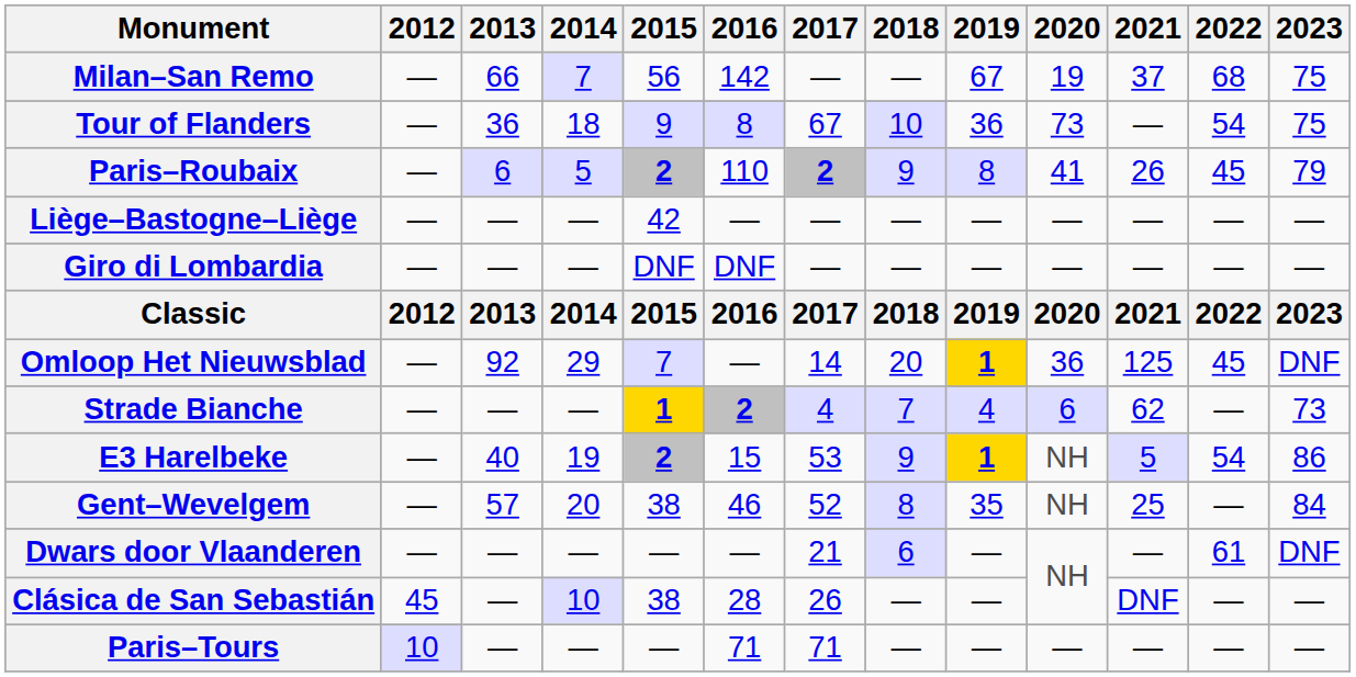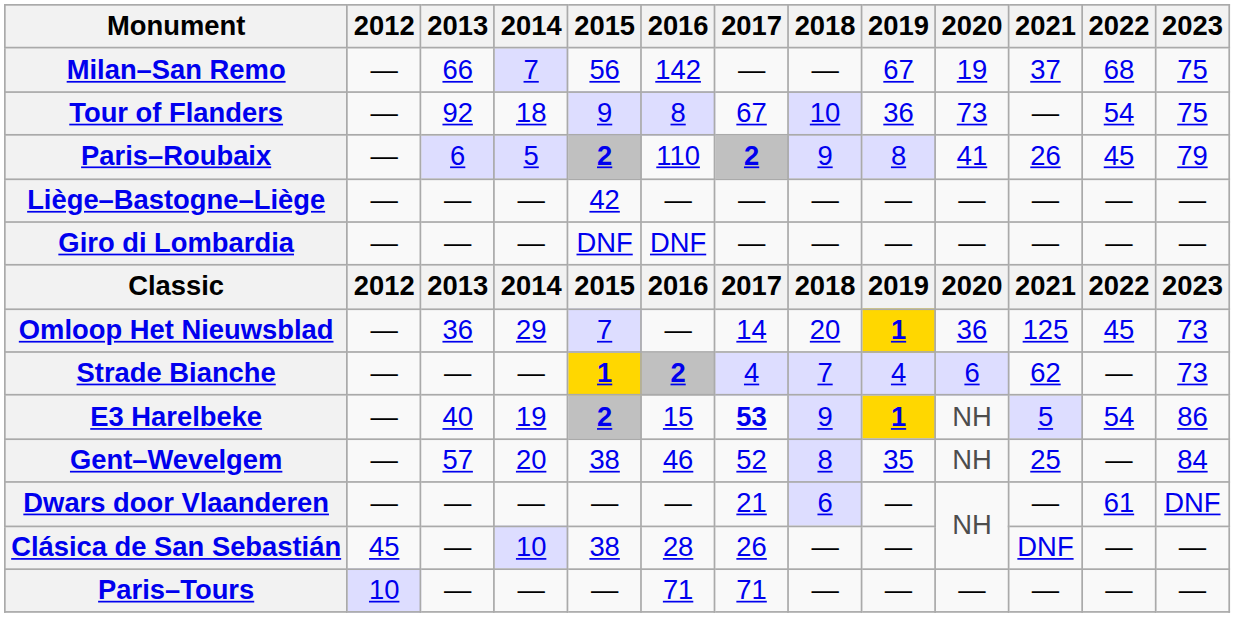 <table class="wikitable plainrowheaders">
 <tr>
 <th>Monument</th>
 <th scope="col">2012</th>
 <th scope="col">2013</th>
 <th scope="col">2014</th>
 <th scope="col">2015</th>
 <th scope="col">2016</th>
 <th scope="col">2017</th>
 <th scope="col">2018</th>
 <th scope="col">2019</th>
 <th scope="col">2020</th>
 <th scope="col">2021</th>
 <th scope="col">2022</th>
 <th scope="col">2023</th>
 </tr>
 <tr style="text-align:center;">
 <th scope="row"><a href='#'>Milan–San Remo</a></th>
 <td>—</td>
 <td><a href='#'>66</a></td>
 <td style="background:#ddf;"><a href='#'>7</a></td>
 <td><a href='#'>56</a></td>
 <td><a href='#'>142</a></td>
 <td>—</td>
 <td>—</td>
 <td><a href='#'>67</a></td>
 <td><a href='#'>19</a></td>
 <td><a href='#'>37</a></td>
 <td><a href='#'>68</a></td>
 <td><a href='#'>75</a></td>
 </tr>
 <tr style="text-align:center;">
 <th scope="row"><a href='#'>Tour of Flanders</a></th>
 <td>—</td>
-<td><a href='#'>36</a></td>
+<td><a href='#'>92</a></td>
 <td><a href='#'>18</a></td>
 <td style="background:#ddf;"><a href='#'>9</a></td>
 <td style="background:#ddf;"><a href='#'>8</a></td>
 <td><a href='#'>67</a></td>
 <td style="background:#ddf;"><a href='#'>10</a></td>
 <td><a href='#'>36</a></td>
 <td><a href='#'>73</a></td>
 <td>—</td>
 <td><a href='#'>54</a></td>
 <td><a href='#'>75</a></td>
 </tr>
 <tr style="text-align:center;">
 <th scope="row"><a href='#'>Paris–Roubaix</a></th>
 <td>—</td>
 <td style="background:#ddf;"><a href='#'>6</a></td>
 <td style="background:#ddf;"><a href='#'>5</a></td>
 <td style="background:silver;"><a href='#'><strong>2</strong></a></td>
 <td><a href='#'>110</a></td>
 <td style="background:silver;"><a href='#'><strong>2</strong></a></td>
 <td style="background:#ddf;"><a href='#'>9</a></td>
 <td style="background:#ddf;"><a href='#'>8</a></td>
 <td><a href='#'>41</a></td>
 <td><a href='#'>26</a></td>
 <td><a href='#'>45</a></td>
 <td><a href='#'>79</a></td>
 </tr>
 <tr style="text-align:center;">
 <th scope="row"><a href='#'>Liège–Bastogne–Liège</a></th>
 <td>—</td>
 <td>—</td>
 <td>—</td>
 <td><a href='#'>42</a></td>
 <td>—</td>
 <td>—</td>
 <td>—</td>
 <td>—</td>
 <td>—</td>
 <td>—</td>
 <td>—</td>
 <td>—</td>
 </tr>
 <tr style="text-align:center;">
 <th scope="row"><a href='#'>Giro di Lombardia</a></th>
 <td>—</td>
 <td>—</td>
 <td>—</td>
 <td><a href='#'>DNF</a></td>
 <td><a href='#'>DNF</a></td>
 <td>—</td>
 <td>—</td>
 <td>—</td>
 <td>—</td>
 <td>—</td>
 <td>—</td>
 <td>—</td>
 </tr>
 <tr>
 <th>Classic</th>
 <th scope="col">2012</th>
 <th scope="col">2013</th>
 <th scope="col">2014</th>
 <th scope="col">2015</th>
 <th scope="col">2016</th>
 <th scope="col">2017</th>
 <th scope="col">2018</th>
 <th scope="col">2019</th>
 <th scope="col">2020</th>
 <th scope="col">2021</th>
 <th scope="col">2022</th>
 <th scope="col">2023</th>
 </tr>
 <tr style="text-align:center;">
 <th scope="row"><a href='#'>Omloop Het Nieuwsblad</a></th>
 <td>—</td>
-<td><a href='#'>92</a></td>
+<td><a href='#'>36</a></td>
 <td><a href='#'>29</a></td>
 <td style="background:#ddf;"><a href='#'>7</a></td>
 <td>—</td>
 <td><a href='#'>14</a></td>
 <td><a href='#'>20</a></td>
 <td style="background:gold;"><a href='#'><strong>1</strong></a></td>
 <td><a href='#'>36</a></td>
 <td><a href='#'>125</a></td>
 <td><a href='#'>45</a></td>
-<td><a href='#'>DNF</a></td>
+<td><a href='#'>73</a></td>
 </tr>
 <tr style="text-align:center;">
 <th scope="row"><a href='#'>Strade Bianche</a></th>
 <td>—</td>
 <td>—</td>
 <td>—</td>
 <td style="background:gold;"><a href='#'><strong>1</strong></a></td>
 <td style="background:silver;"><a href='#'><strong>2</strong></a></td>
 <td style="background:#ddf;"><a href='#'>4</a></td>
 <td style="background:#ddf;"><a href='#'>7</a></td>
 <td style="background:#ddf;"><a href='#'>4</a></td>
 <td style="background:#ddf;"><a href='#'>6</a></td>
 <td><a href='#'>62</a></td>
 <td>—</td>
 <td><a href='#'>73</a></td>
 </tr>
 <tr style="text-align:center;">
 <th scope="row"><a href='#'>E3 Harelbeke</a></th>
 <td>—</td>
 <td><a href='#'>40</a></td>
 <td><a href='#'>19</a></td>
 <td style="background:silver;"><a href='#'><strong>2</strong></a></td>
 <td><a href='#'>15</a></td>
-<td><a href='#'>53</a></td>
+<td><strong><a href='#'>53</a></strong></td>
 <td style="background:#ddf;"><a href='#'>9</a></td>
 <td style="background:gold;"><a href='#'><strong>1</strong></a></td>
 <td style="color:#4D4D4D;">NH</td>
 <td style="background:#ddf;"><a href='#'>5</a></td>
 <td><a href='#'>54</a></td>
 <td><a href='#'>86</a></td>
 </tr>
 <tr style="text-align:center;">
 <th scope="row"><a href='#'>Gent–Wevelgem</a></th>
 <td>—</td>
 <td><a href='#'>57</a></td>
 <td><a href='#'>20</a></td>
 <td><a href='#'>38</a></td>
 <td><a href='#'>46</a></td>
 <td><a href='#'>52</a></td>
 <td style="background:#ddf;"><a href='#'>8</a></td>
 <td><a href='#'>35</a></td>
 <td style="color:#4d4d4d;">NH</td>
 <td><a href='#'>25</a></td>
 <td>—</td>
 <td><a href='#'>84</a></td>
 </tr>
 <tr style="text-align:center;">
 <th scope="row"><a href='#'>Dwars door Vlaanderen</a></th>
 <td>—</td>
 <td>—</td>
 <td>—</td>
 <td>—</td>
 <td>—</td>
 <td><a href='#'>21</a></td>
 <td style="background:#ddf;"><a href='#'>6</a></td>
 <td>—</td>
 <td style="color:#4D4D4D;" rowspan="2">NH</td>
 <td>—</td>
 <td><a href='#'>61</a></td>
 <td><a href='#'>DNF</a></td>
 </tr>
 <tr style="text-align:center;">
 <th scope="row"><a href='#'>Clásica de San Sebastián</a></th>
 <td><a href='#'>45</a></td>
 <td>—</td>
 <td style="background:#ddf;"><a href='#'>10</a></td>
 <td><a href='#'>38</a></td>
 <td><a href='#'>28</a></td>
 <td><a href='#'>26</a></td>
 <td>—</td>
 <td>—</td>
 <td><a href='#'>DNF</a></td>
 <td>—</td>
 <td>—</td>
 </tr>
 <tr style="text-align:center;">
 <th scope="row"><a href='#'>Paris–Tours</a></th>
 <td style="background:#ddf;"><a href='#'>10</a></td>
 <td>—</td>
 <td>—</td>
 <td>—</td>
 <td><a href='#'>71</a></td>
 <td><a href='#'>71</a></td>
 <td>—</td>
 <td>—</td>
 <td>—</td>
 <td>—</td>
 <td>—</td>
 <td>—</td>
 </tr>
 </table>
